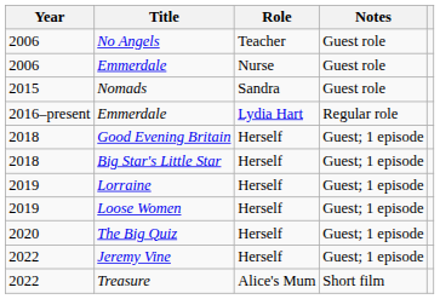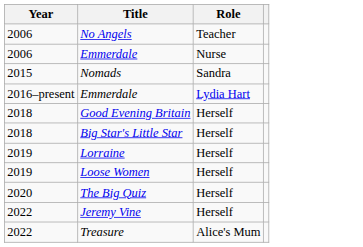 <table class="wikitable">
 <tr>
 <th>Year</th>
 <th>Title</th>
 <th>Role</th>
-<th>Notes</th>
 <th></th>
 </tr>
 <tr>
 <td>2006</td>
 <td><em><a href='#'>No Angels</a></em></td>
 <td>Teacher</td>
-<td>Guest role</td>
 <td align="center"></td>
 </tr>
 <tr>
 <td>2006</td>
 <td><em><a href='#'>Emmerdale</a></em></td>
 <td>Nurse</td>
-<td>Guest role</td>
 <td align="center"></td>
 </tr>
 <tr>
 <td>2015</td>
 <td><em>Nomads</em></td>
 <td>Sandra</td>
-<td>Guest role</td>
 <td align="center"></td>
 </tr>
 <tr>
 <td>2016–present</td>
 <td><em>Emmerdale</em></td>
 <td><a href='#'>Lydia Hart</a></td>
-<td>Regular role</td>
 <td align="center"></td>
 </tr>
 <tr>
 <td>2018</td>
 <td><em><a href='#'>Good Evening Britain</a></em></td>
 <td>Herself</td>
-<td>Guest; 1 episode</td>
 <td align="center"></td>
 </tr>
 <tr>
 <td>2018</td>
 <td><em><a href='#'>Big Star's Little Star</a></em></td>
 <td>Herself</td>
-<td>Guest; 1 episode</td>
 <td align="center"></td>
 </tr>
 <tr>
 <td>2019</td>
 <td><em><a href='#'>Lorraine</a></em></td>
 <td>Herself</td>
-<td>Guest; 1 episode</td>
 <td align="center"></td>
 </tr>
 <tr>
 <td>2019</td>
 <td><em><a href='#'>Loose Women</a></em></td>
 <td>Herself</td>
-<td>Guest; 1 episode</td>
 <td align="center"></td>
 </tr>
 <tr>
 <td>2020</td>
 <td><em><a href='#'>The Big Quiz</a></em></td>
 <td>Herself</td>
-<td>Guest; 1 episode</td>
 <td align="center"></td>
 </tr>
 <tr>
 <td>2022</td>
 <td><em><a href='#'>Jeremy Vine</a></em></td>
 <td>Herself</td>
-<td>Guest; 1 episode</td>
 <td align="center"></td>
 </tr>
 <tr>
 <td>2022</td>
 <td><em>Treasure</em></td>
 <td>Alice's Mum</td>
-<td>Short film</td>
 <td align="center"></td>
 </tr>
 </table>
